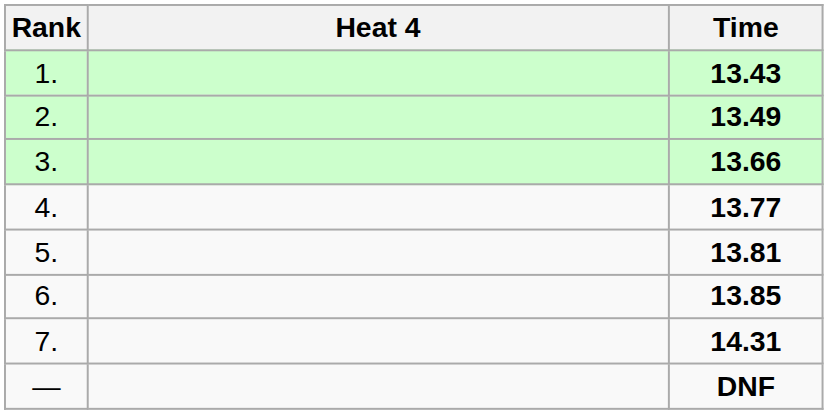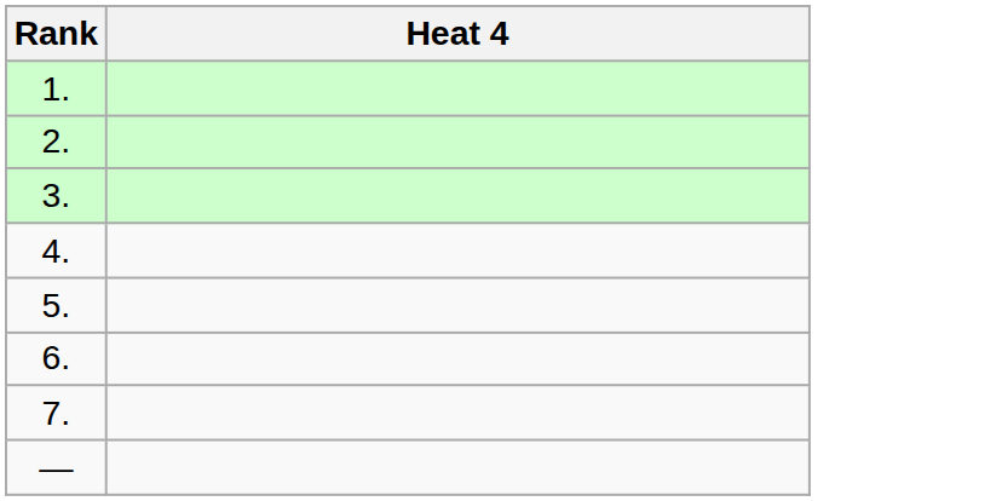 <table class="wikitable" style="border-collapse: collapse; font-size: 90%;">
 <tr>
 <th>Rank</th>
 <th style="width: 20em">Heat 4</th>
-<th style="width: 5em">Time</th>
 </tr>
 <tr style="background:#ccffcc;">
 <td align="center">1.</td>
 <td></td>
-<td align="center"><strong>13.43</strong></td>
 </tr>
 <tr style="background:#ccffcc;">
 <td align="center">2.</td>
 <td></td>
-<td align="center"><strong>13.49</strong></td>
 </tr>
 <tr style="background:#ccffcc;">
 <td align="center">3.</td>
 <td></td>
-<td align="center"><strong>13.66</strong></td>
 </tr>
 <tr>
 <td align="center">4.</td>
 <td></td>
-<td align="center"><strong>13.77</strong></td>
 </tr>
 <tr>
 <td align="center">5.</td>
 <td></td>
-<td align="center"><strong>13.81</strong></td>
 </tr>
 <tr>
 <td align="center">6.</td>
 <td></td>
-<td align="center"><strong>13.85</strong></td>
 </tr>
 <tr>
 <td align="center">7.</td>
 <td></td>
-<td align="center"><strong>14.31</strong></td>
 </tr>
 <tr>
 <td align="center">—</td>
 <td></td>
-<td align="center"><strong>DNF</strong></td>
 </tr>
 </table>
